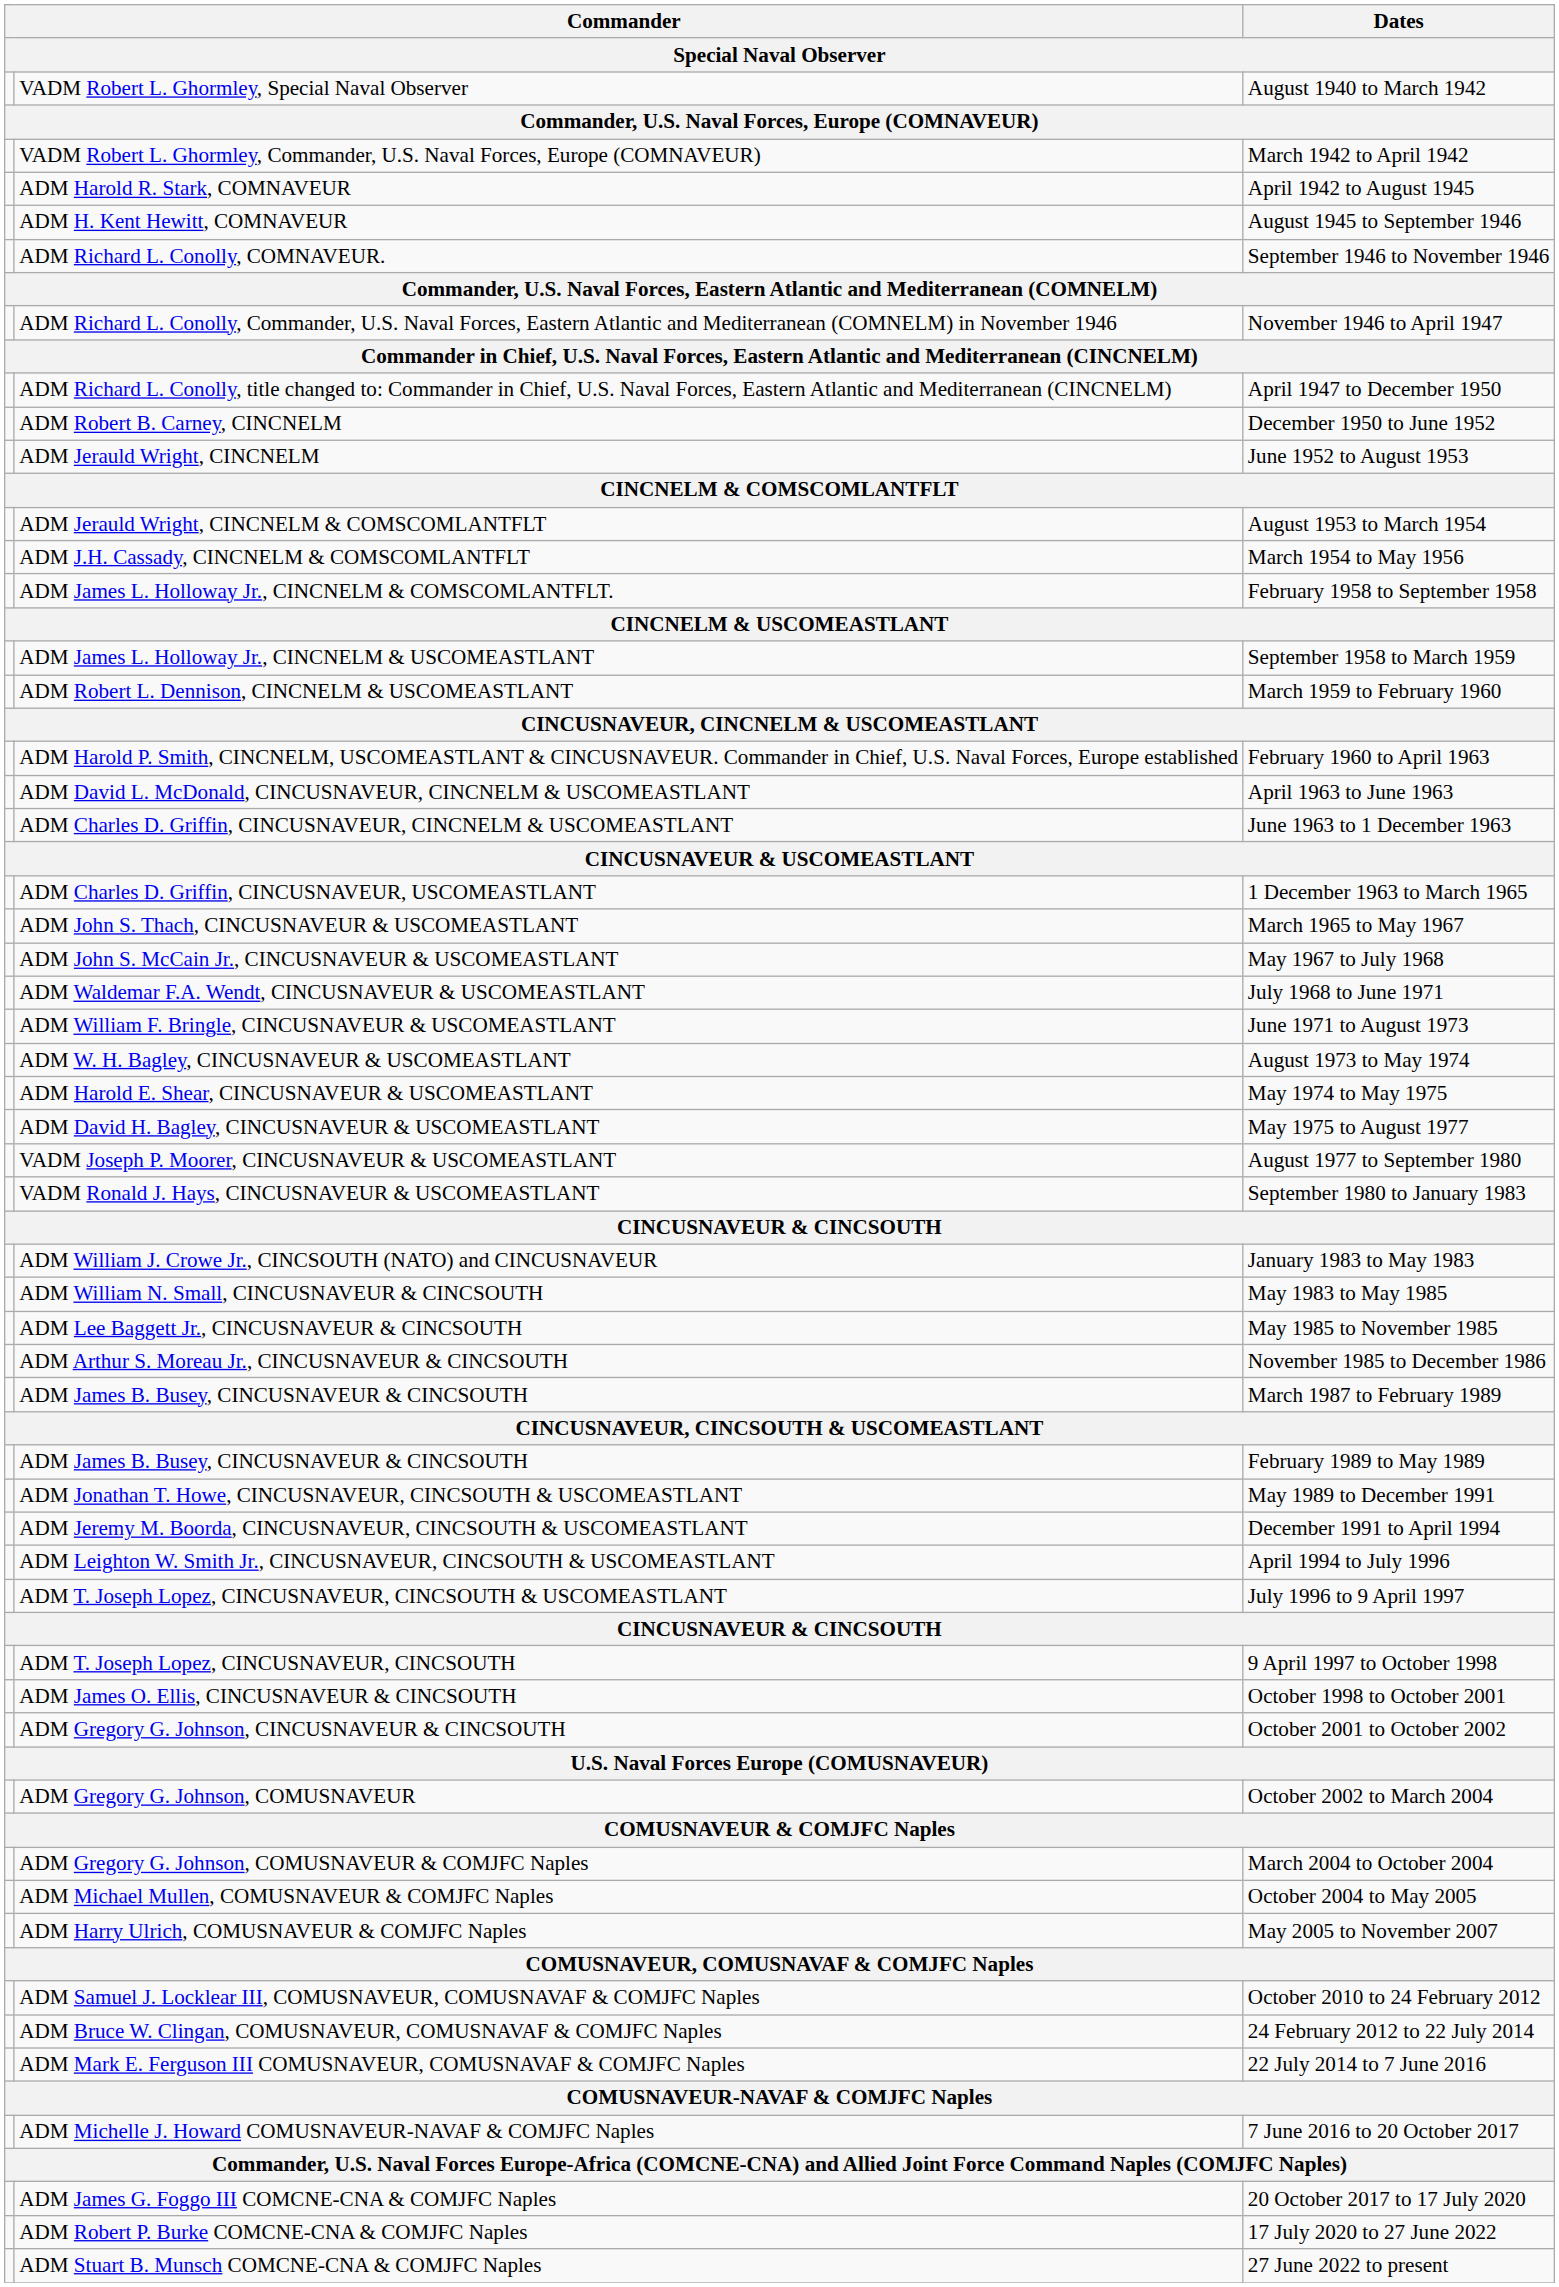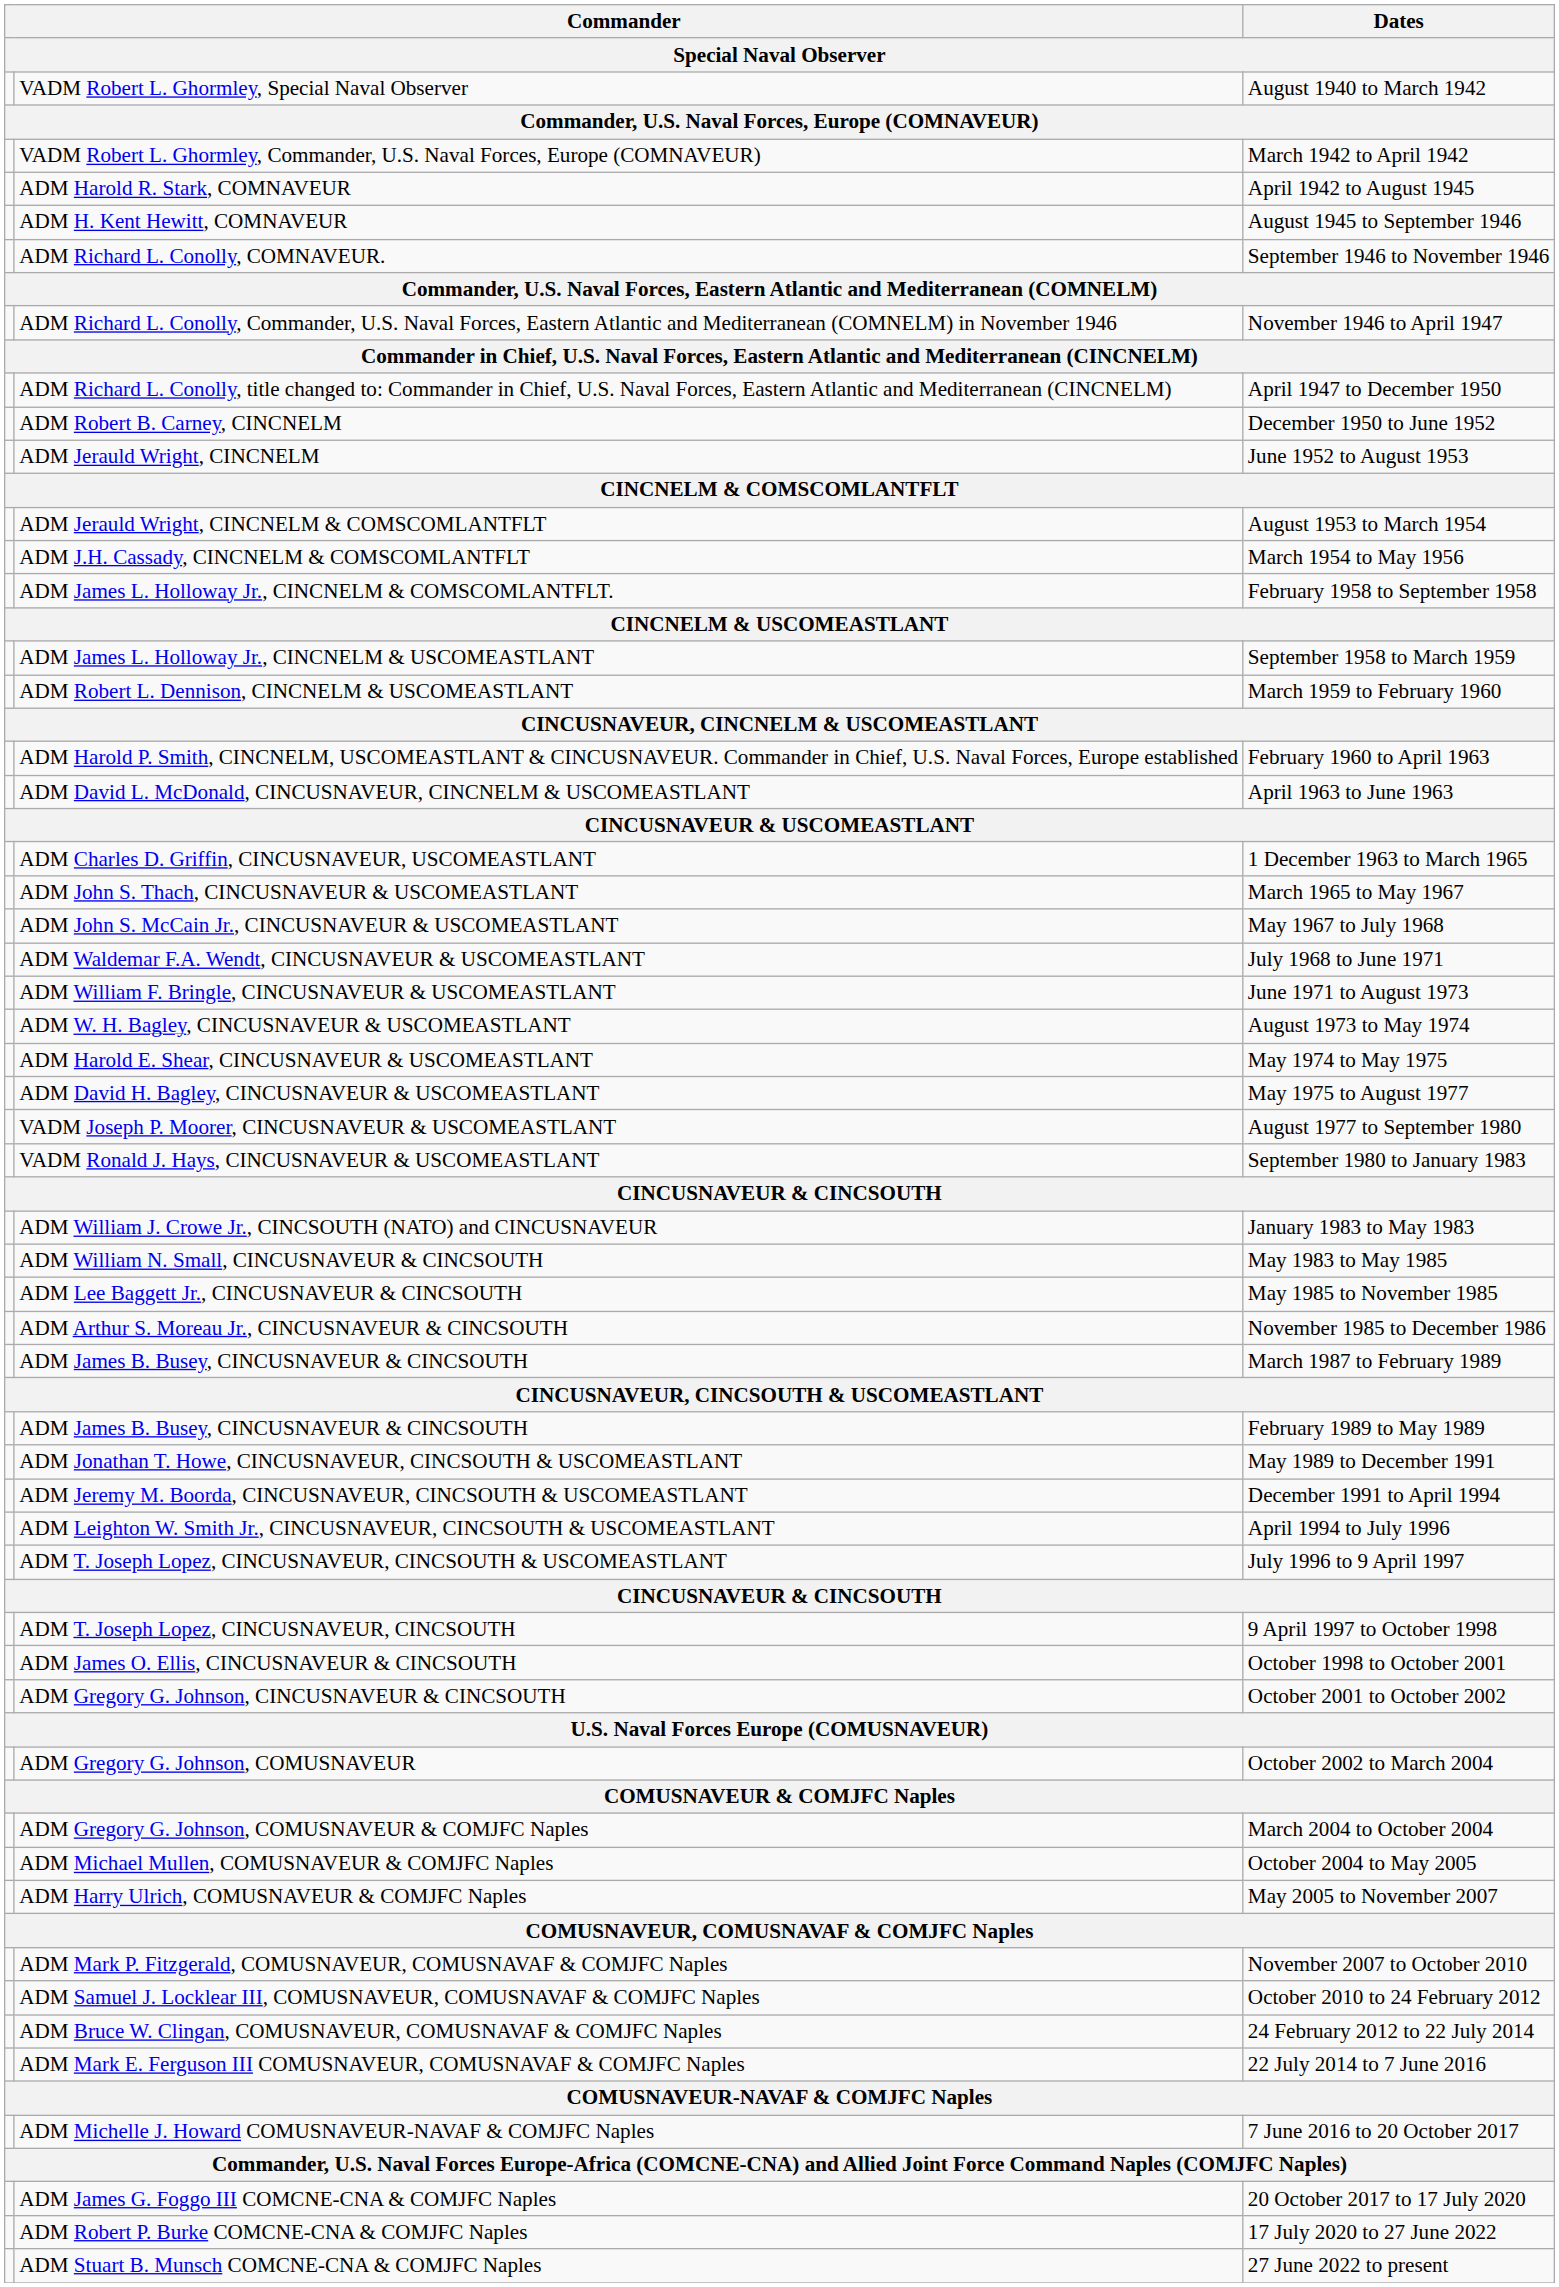 <table class=wikitable>
 <tr>
 <th colspan=2>Commander</th>
 <th>Dates</th>
 </tr>
 <tr>
 <th colspan=3>Special Naval Observer</th>
 </tr>
 <tr>
 <td></td>
 <td>VADM <a href='#'>Robert L. Ghormley</a>, Special Naval Observer</td>
 <td>August 1940 to March 1942</td>
 </tr>
 <tr>
 <th colspan=3>Commander, U.S. Naval Forces, Europe (COMNAVEUR)</th>
 </tr>
 <tr>
 <td></td>
 <td>VADM <a href='#'>Robert L. Ghormley</a>, Commander, U.S. Naval Forces, Europe (COMNAVEUR)</td>
 <td>March 1942 to April 1942</td>
 </tr>
 <tr>
 <td></td>
 <td>ADM <a href='#'>Harold R. Stark</a>, COMNAVEUR</td>
 <td>April 1942 to August 1945</td>
 </tr>
 <tr>
 <td></td>
 <td>ADM <a href='#'>H. Kent Hewitt</a>, COMNAVEUR</td>
 <td>August 1945 to September 1946</td>
 </tr>
 <tr>
 <td></td>
 <td>ADM <a href='#'>Richard L. Conolly</a>, COMNAVEUR.</td>
 <td>September 1946 to November 1946</td>
 </tr>
 <tr>
 <th colspan=3>Commander, U.S. Naval Forces, Eastern Atlantic and Mediterranean (COMNELM)</th>
 </tr>
 <tr>
 <td></td>
 <td>ADM <a href='#'>Richard L. Conolly</a>, Commander, U.S. Naval Forces, Eastern Atlantic and Mediterranean (COMNELM) in November 1946</td>
 <td>November 1946 to April 1947</td>
 </tr>
 <tr>
 <th colspan=3>Commander in Chief, U.S. Naval Forces, Eastern Atlantic and Mediterranean (CINCNELM)</th>
 </tr>
 <tr>
 <td></td>
 <td>ADM <a href='#'>Richard L. Conolly</a>, title changed to: Commander in Chief, U.S. Naval Forces, Eastern Atlantic and Mediterranean (CINCNELM)</td>
 <td>April 1947 to December 1950</td>
 </tr>
 <tr>
 <td></td>
 <td>ADM <a href='#'>Robert B. Carney</a>, CINCNELM</td>
 <td>December 1950 to June 1952</td>
 </tr>
 <tr>
 <td></td>
 <td>ADM <a href='#'>Jerauld Wright</a>, CINCNELM</td>
 <td>June 1952 to August 1953</td>
 </tr>
 <tr>
 <th colspan=3>CINCNELM & COMSCOMLANTFLT</th>
 </tr>
 <tr>
 <td></td>
 <td>ADM <a href='#'>Jerauld Wright</a>, CINCNELM & COMSCOMLANTFLT</td>
 <td>August 1953 to March 1954</td>
 </tr>
 <tr>
 <td></td>
 <td>ADM <a href='#'>J.H. Cassady</a>, CINCNELM & COMSCOMLANTFLT</td>
 <td>March 1954 to May 1956</td>
 </tr>
 <tr>
 <td></td>
 <td>ADM <a href='#'>James L. Holloway Jr.</a>, CINCNELM & COMSCOMLANTFLT.</td>
 <td>February 1958 to September 1958</td>
 </tr>
 <tr>
 <th colspan=3>CINCNELM & USCOMEASTLANT</th>
 </tr>
 <tr>
 <td></td>
 <td>ADM <a href='#'>James L. Holloway Jr.</a>, CINCNELM & USCOMEASTLANT</td>
 <td>September 1958 to March 1959</td>
 </tr>
 <tr>
 <td></td>
 <td>ADM <a href='#'>Robert L. Dennison</a>, CINCNELM & USCOMEASTLANT</td>
 <td>March 1959 to February 1960</td>
 </tr>
 <tr>
 <th colspan=3>CINCUSNAVEUR, CINCNELM & USCOMEASTLANT</th>
 </tr>
 <tr>
 <td></td>
 <td>ADM <a href='#'>Harold P. Smith</a>, CINCNELM, USCOMEASTLANT & CINCUSNAVEUR. Commander in Chief, U.S. Naval Forces, Europe established</td>
 <td>February 1960 to April 1963</td>
 </tr>
 <tr>
 <td></td>
 <td>ADM <a href='#'>David L. McDonald</a>, CINCUSNAVEUR, CINCNELM & USCOMEASTLANT</td>
 <td>April 1963 to June 1963</td>
-</tr>
-<tr>
-<td></td>
-<td>ADM <a href='#'>Charles D. Griffin</a>, CINCUSNAVEUR, CINCNELM & USCOMEASTLANT</td>
-<td>June 1963 to 1 December 1963</td>
 </tr>
 <tr>
 <th colspan=3>CINCUSNAVEUR & USCOMEASTLANT</th>
 </tr>
 <tr>
 <td></td>
 <td>ADM <a href='#'>Charles D. Griffin</a>, CINCUSNAVEUR, USCOMEASTLANT</td>
 <td>1 December 1963 to March 1965</td>
 </tr>
 <tr>
 <td></td>
 <td>ADM <a href='#'>John S. Thach</a>, CINCUSNAVEUR & USCOMEASTLANT</td>
 <td>March 1965 to May 1967</td>
 </tr>
 <tr>
 <td></td>
 <td>ADM <a href='#'>John S. McCain Jr.</a>, CINCUSNAVEUR & USCOMEASTLANT</td>
 <td>May 1967 to July 1968</td>
 </tr>
 <tr>
 <td></td>
 <td>ADM <a href='#'>Waldemar F.A. Wendt</a>, CINCUSNAVEUR & USCOMEASTLANT</td>
 <td>July 1968 to June 1971</td>
 </tr>
 <tr>
 <td></td>
 <td>ADM <a href='#'>William F. Bringle</a>, CINCUSNAVEUR & USCOMEASTLANT</td>
 <td>June 1971 to August 1973</td>
 </tr>
 <tr>
 <td></td>
 <td>ADM <a href='#'>W. H. Bagley</a>, CINCUSNAVEUR & USCOMEASTLANT</td>
 <td>August 1973 to May 1974</td>
 </tr>
 <tr>
 <td></td>
 <td>ADM <a href='#'>Harold E. Shear</a>, CINCUSNAVEUR & USCOMEASTLANT</td>
 <td>May 1974 to May 1975</td>
 </tr>
 <tr>
 <td></td>
 <td>ADM <a href='#'>David H. Bagley</a>, CINCUSNAVEUR & USCOMEASTLANT</td>
 <td>May 1975 to August 1977</td>
 </tr>
 <tr>
 <td></td>
 <td>VADM <a href='#'>Joseph P. Moorer</a>, CINCUSNAVEUR & USCOMEASTLANT</td>
 <td>August 1977 to September 1980</td>
 </tr>
 <tr>
 <td></td>
 <td>VADM <a href='#'>Ronald J. Hays</a>, CINCUSNAVEUR & USCOMEASTLANT</td>
 <td>September 1980 to January 1983</td>
 </tr>
 <tr>
 <th colspan=3>CINCUSNAVEUR & CINCSOUTH</th>
 </tr>
 <tr>
 <td></td>
 <td>ADM <a href='#'>William J. Crowe Jr.</a>, CINCSOUTH (NATO) and CINCUSNAVEUR</td>
 <td>January 1983 to May 1983</td>
 </tr>
 <tr>
 <td></td>
 <td>ADM <a href='#'>William N. Small</a>, CINCUSNAVEUR & CINCSOUTH</td>
 <td>May 1983 to May 1985</td>
 </tr>
 <tr>
 <td></td>
 <td>ADM <a href='#'>Lee Baggett Jr.</a>, CINCUSNAVEUR & CINCSOUTH</td>
 <td>May 1985 to November 1985</td>
 </tr>
 <tr>
 <td></td>
 <td>ADM <a href='#'>Arthur S. Moreau Jr.</a>, CINCUSNAVEUR & CINCSOUTH</td>
 <td>November 1985 to December 1986</td>
 </tr>
 <tr>
 <td></td>
 <td>ADM <a href='#'>James B. Busey</a>, CINCUSNAVEUR & CINCSOUTH</td>
 <td>March 1987 to February 1989</td>
 </tr>
 <tr>
 <th colspan=3>CINCUSNAVEUR, CINCSOUTH & USCOMEASTLANT</th>
 </tr>
 <tr>
 <td></td>
 <td>ADM <a href='#'>James B. Busey</a>, CINCUSNAVEUR & CINCSOUTH</td>
 <td>February 1989 to May 1989</td>
 </tr>
 <tr>
 <td></td>
 <td>ADM <a href='#'>Jonathan T. Howe</a>, CINCUSNAVEUR, CINCSOUTH & USCOMEASTLANT</td>
 <td>May 1989 to December 1991</td>
 </tr>
 <tr>
 <td></td>
 <td>ADM <a href='#'>Jeremy M. Boorda</a>, CINCUSNAVEUR, CINCSOUTH & USCOMEASTLANT</td>
 <td>December 1991 to April 1994</td>
 </tr>
 <tr>
 <td></td>
 <td>ADM <a href='#'>Leighton W. Smith Jr.</a>, CINCUSNAVEUR, CINCSOUTH & USCOMEASTLANT</td>
 <td>April 1994 to July 1996</td>
 </tr>
 <tr>
 <td></td>
 <td>ADM <a href='#'>T. Joseph Lopez</a>, CINCUSNAVEUR, CINCSOUTH & USCOMEASTLANT</td>
 <td>July 1996 to 9 April 1997</td>
 </tr>
 <tr>
 <th colspan=3>CINCUSNAVEUR & CINCSOUTH</th>
 </tr>
 <tr>
 <td></td>
 <td>ADM <a href='#'>T. Joseph Lopez</a>, CINCUSNAVEUR, CINCSOUTH</td>
 <td>9 April 1997 to October 1998</td>
 </tr>
 <tr>
 <td></td>
 <td>ADM <a href='#'>James O. Ellis</a>, CINCUSNAVEUR & CINCSOUTH</td>
 <td>October 1998 to October 2001</td>
 </tr>
 <tr>
 <td></td>
 <td>ADM <a href='#'>Gregory G. Johnson</a>, CINCUSNAVEUR & CINCSOUTH</td>
 <td>October 2001 to October 2002</td>
 </tr>
 <tr>
 <th colspan=3>U.S. Naval Forces Europe (COMUSNAVEUR)</th>
 </tr>
 <tr>
 <td></td>
 <td>ADM <a href='#'>Gregory G. Johnson</a>, COMUSNAVEUR</td>
 <td>October 2002 to March 2004</td>
 </tr>
 <tr>
 <th colspan=3>COMUSNAVEUR & COMJFC Naples</th>
 </tr>
 <tr>
 <td></td>
 <td>ADM <a href='#'>Gregory G. Johnson</a>, COMUSNAVEUR & COMJFC Naples</td>
 <td>March 2004 to October 2004</td>
 </tr>
 <tr>
 <td></td>
 <td>ADM <a href='#'>Michael Mullen</a>, COMUSNAVEUR & COMJFC Naples</td>
 <td>October 2004 to May 2005</td>
 </tr>
 <tr>
 <td></td>
 <td>ADM <a href='#'>Harry Ulrich</a>, COMUSNAVEUR & COMJFC Naples</td>
 <td>May 2005 to November 2007</td>
 </tr>
 <tr>
 <th colspan=3>COMUSNAVEUR, COMUSNAVAF & COMJFC Naples</th>
 </tr>
 <tr>
 <td></td>
+<td>ADM <a href='#'>Mark P. Fitzgerald</a>, COMUSNAVEUR, COMUSNAVAF & COMJFC Naples</td>
+<td>November 2007 to October 2010</td>
+</tr>
+<tr>
+<td></td>
 <td>ADM <a href='#'>Samuel J. Locklear III</a>, COMUSNAVEUR, COMUSNAVAF & COMJFC Naples</td>
 <td>October 2010 to 24 February 2012</td>
 </tr>
 <tr>
 <td></td>
 <td>ADM <a href='#'>Bruce W. Clingan</a>, COMUSNAVEUR, COMUSNAVAF & COMJFC Naples</td>
 <td>24 February 2012 to 22 July 2014</td>
 </tr>
 <tr>
 <td></td>
 <td>ADM <a href='#'>Mark E. Ferguson III</a> COMUSNAVEUR, COMUSNAVAF & COMJFC Naples</td>
 <td>22 July 2014 to 7 June 2016</td>
 </tr>
 <tr>
 <th colspan=3>COMUSNAVEUR-NAVAF & COMJFC Naples</th>
 </tr>
 <tr>
 <td></td>
 <td>ADM <a href='#'>Michelle J. Howard</a> COMUSNAVEUR-NAVAF & COMJFC Naples</td>
 <td>7 June 2016 to 20 October 2017</td>
 </tr>
 <tr>
 <th colspan=3>Commander, U.S. Naval Forces Europe-Africa (COMCNE-CNA) and Allied Joint Force Command Naples (COMJFC Naples)</th>
 </tr>
 <tr>
 <td></td>
 <td>ADM <a href='#'>James G. Foggo III</a> COMCNE-CNA & COMJFC Naples</td>
 <td>20 October 2017 to 17 July 2020</td>
 </tr>
 <tr>
 <td></td>
 <td>ADM <a href='#'>Robert P. Burke</a> COMCNE-CNA & COMJFC Naples</td>
 <td>17 July 2020 to 27 June 2022</td>
 </tr>
 <tr>
 <td></td>
 <td>ADM <a href='#'>Stuart B. Munsch</a> COMCNE-CNA & COMJFC Naples</td>
 <td>27 June 2022 to present</td>
 </tr>
 </table>
